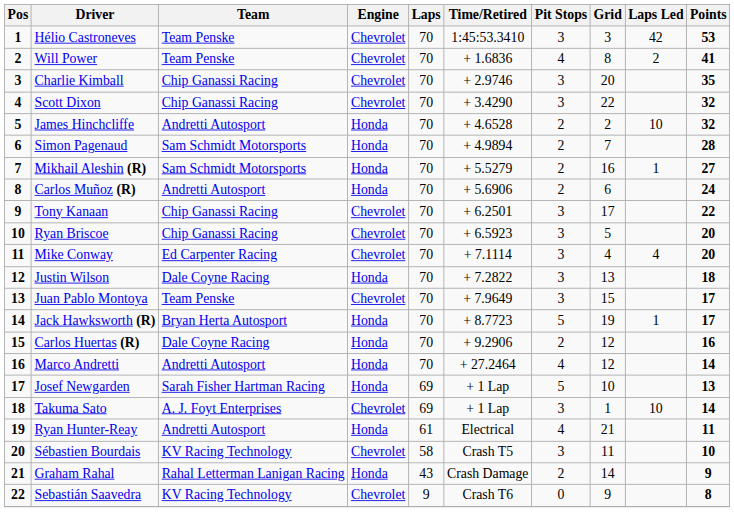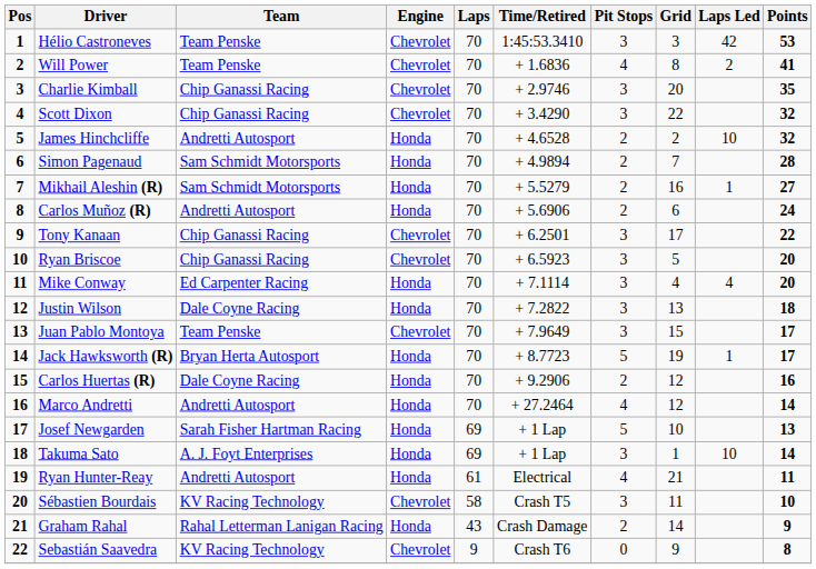 <table class="wikitable" "style=font-size=95%">
 <tr>
 <th>Pos</th>
 <th>Driver</th>
 <th>Team</th>
 <th>Engine</th>
 <th>Laps</th>
 <th>Time/Retired</th>
 <th>Pit Stops</th>
 <th>Grid</th>
 <th>Laps Led</th>
 <th>Points</th>
 </tr>
 <tr>
 <td align="center"><strong>1</strong></td>
 <td> <a href='#'>Hélio Castroneves</a></td>
 <td><a href='#'>Team Penske</a></td>
 <td><a href='#'>Chevrolet</a></td>
 <td align="center">70</td>
 <td align="center">1:45:53.3410</td>
 <td align="center">3</td>
 <td align="center">3</td>
 <td align="center">42</td>
 <td align="center"><strong>53</strong></td>
 </tr>
 <tr>
 <td align="center"><strong>2</strong></td>
 <td> <a href='#'>Will Power</a></td>
 <td><a href='#'>Team Penske</a></td>
 <td><a href='#'>Chevrolet</a></td>
 <td align="center">70</td>
 <td align="center">+ 1.6836</td>
 <td align="center">4</td>
 <td align="center">8</td>
 <td align="center">2</td>
 <td align="center"><strong>41</strong></td>
 </tr>
 <tr>
 <td align="center"><strong>3</strong></td>
 <td> <a href='#'>Charlie Kimball</a></td>
 <td><a href='#'>Chip Ganassi Racing</a></td>
 <td><a href='#'>Chevrolet</a></td>
 <td align="center">70</td>
 <td align="center">+ 2.9746</td>
 <td align="center">3</td>
 <td align="center">20</td>
 <td align="center"></td>
 <td align="center"><strong>35</strong></td>
 </tr>
 <tr>
 <td align="center"><strong>4</strong></td>
 <td> <a href='#'>Scott Dixon</a></td>
 <td><a href='#'>Chip Ganassi Racing</a></td>
 <td><a href='#'>Chevrolet</a></td>
 <td align="center">70</td>
 <td align="center">+ 3.4290</td>
 <td align="center">3</td>
 <td align="center">22</td>
 <td align="center"></td>
 <td align="center"><strong>32</strong></td>
 </tr>
 <tr>
 <td align="center"><strong>5</strong></td>
 <td> <a href='#'>James Hinchcliffe</a></td>
 <td><a href='#'>Andretti Autosport</a></td>
 <td><a href='#'>Honda</a></td>
 <td align="center">70</td>
 <td align="center">+ 4.6528</td>
 <td align="center">2</td>
 <td align="center">2</td>
 <td align="center">10</td>
 <td align="center"><strong>32</strong></td>
 </tr>
 <tr>
 <td align="center"><strong>6</strong></td>
 <td> <a href='#'>Simon Pagenaud</a></td>
 <td><a href='#'>Sam Schmidt Motorsports</a></td>
 <td><a href='#'>Honda</a></td>
 <td align="center">70</td>
 <td align="center">+ 4.9894</td>
 <td align="center">2</td>
 <td align="center">7</td>
 <td align="center"></td>
 <td align="center"><strong>28</strong></td>
 </tr>
 <tr>
 <td align="center"><strong>7</strong></td>
 <td> <a href='#'>Mikhail Aleshin</a> <strong>(R)</strong></td>
 <td><a href='#'>Sam Schmidt Motorsports</a></td>
 <td><a href='#'>Honda</a></td>
 <td align="center">70</td>
 <td align="center">+ 5.5279</td>
 <td align="center">2</td>
 <td align="center">16</td>
 <td align="center">1</td>
 <td align="center"><strong>27</strong></td>
 </tr>
 <tr>
 <td align="center"><strong>8</strong></td>
 <td> <a href='#'>Carlos Muñoz</a> <strong>(R)</strong></td>
 <td><a href='#'>Andretti Autosport</a></td>
 <td><a href='#'>Honda</a></td>
 <td align="center">70</td>
 <td align="center">+ 5.6906</td>
 <td align="center">2</td>
 <td align="center">6</td>
 <td align="center"></td>
 <td align="center"><strong>24</strong></td>
 </tr>
 <tr>
 <td align="center"><strong>9</strong></td>
 <td> <a href='#'>Tony Kanaan</a></td>
 <td><a href='#'>Chip Ganassi Racing</a></td>
 <td><a href='#'>Chevrolet</a></td>
 <td align="center">70</td>
 <td align="center">+ 6.2501</td>
 <td align="center">3</td>
 <td align="center">17</td>
 <td align="center"></td>
 <td align="center"><strong>22</strong></td>
 </tr>
 <tr>
 <td align="center"><strong>10</strong></td>
 <td> <a href='#'>Ryan Briscoe</a></td>
 <td><a href='#'>Chip Ganassi Racing</a></td>
 <td><a href='#'>Chevrolet</a></td>
 <td align="center">70</td>
 <td align="center">+ 6.5923</td>
 <td align="center">3</td>
 <td align="center">5</td>
 <td align="center"></td>
 <td align="center"><strong>20</strong></td>
 </tr>
 <tr>
 <td align="center"><strong>11</strong></td>
 <td> <a href='#'>Mike Conway</a></td>
 <td><a href='#'>Ed Carpenter Racing</a></td>
-<td><a href='#'>Chevrolet</a></td>
+<td><a href='#'>Honda</a></td>
 <td align="center">70</td>
 <td align="center">+ 7.1114</td>
 <td align="center">3</td>
 <td align="center">4</td>
 <td align="center">4</td>
 <td align="center"><strong>20</strong></td>
 </tr>
 <tr>
 <td align="center"><strong>12</strong></td>
 <td> <a href='#'>Justin Wilson</a></td>
 <td><a href='#'>Dale Coyne Racing</a></td>
 <td><a href='#'>Honda</a></td>
 <td align="center">70</td>
 <td align="center">+ 7.2822</td>
 <td align="center">3</td>
 <td align="center">13</td>
 <td align="center"></td>
 <td align="center"><strong>18</strong></td>
 </tr>
 <tr>
 <td align="center"><strong>13</strong></td>
 <td> <a href='#'>Juan Pablo Montoya</a></td>
 <td><a href='#'>Team Penske</a></td>
 <td><a href='#'>Chevrolet</a></td>
 <td align="center">70</td>
 <td align="center">+ 7.9649</td>
 <td align="center">3</td>
 <td align="center">15</td>
 <td align="center"></td>
 <td align="center"><strong>17</strong></td>
 </tr>
 <tr>
 <td align="center"><strong>14</strong></td>
 <td> <a href='#'>Jack Hawksworth</a> <strong>(R)</strong></td>
 <td><a href='#'>Bryan Herta Autosport</a></td>
 <td><a href='#'>Honda</a></td>
 <td align="center">70</td>
 <td align="center">+ 8.7723</td>
 <td align="center">5</td>
 <td align="center">19</td>
 <td align="center">1</td>
 <td align="center"><strong>17</strong></td>
 </tr>
 <tr>
 <td align="center"><strong>15</strong></td>
 <td> <a href='#'>Carlos Huertas</a> <strong>(R)</strong></td>
 <td><a href='#'>Dale Coyne Racing</a></td>
 <td><a href='#'>Honda</a></td>
 <td align="center">70</td>
 <td align="center">+ 9.2906</td>
 <td align="center">2</td>
 <td align="center">12</td>
 <td align="center"></td>
 <td align="center"><strong>16</strong></td>
 </tr>
 <tr>
 <td align="center"><strong>16</strong></td>
 <td> <a href='#'>Marco Andretti</a></td>
 <td><a href='#'>Andretti Autosport</a></td>
 <td><a href='#'>Honda</a></td>
 <td align="center">70</td>
 <td align="center">+ 27.2464</td>
 <td align="center">4</td>
 <td align="center">12</td>
 <td align="center"></td>
 <td align="center"><strong>14</strong></td>
 </tr>
 <tr>
 <td align="center"><strong>17</strong></td>
 <td> <a href='#'>Josef Newgarden</a></td>
 <td><a href='#'>Sarah Fisher Hartman Racing</a></td>
 <td><a href='#'>Honda</a></td>
 <td align="center">69</td>
 <td align="center">+ 1 Lap</td>
 <td align="center">5</td>
 <td align="center">10</td>
 <td align="center"></td>
 <td align="center"><strong>13</strong></td>
 </tr>
 <tr>
 <td align="center"><strong>18</strong></td>
 <td> <a href='#'>Takuma Sato</a></td>
 <td><a href='#'>A. J. Foyt Enterprises</a></td>
-<td><a href='#'>Chevrolet</a></td>
+<td><a href='#'>Honda</a></td>
 <td align="center">69</td>
 <td align="center">+ 1 Lap</td>
 <td align="center">3</td>
 <td align="center">1</td>
 <td align="center">10</td>
 <td align="center"><strong>14</strong></td>
 </tr>
 <tr>
 <td align="center"><strong>19</strong></td>
 <td> <a href='#'>Ryan Hunter-Reay</a></td>
 <td><a href='#'>Andretti Autosport</a></td>
 <td><a href='#'>Honda</a></td>
 <td align="center">61</td>
 <td align="center">Electrical</td>
 <td align="center">4</td>
 <td align="center">21</td>
 <td align="center"></td>
 <td align="center"><strong>11</strong></td>
 </tr>
 <tr>
 <td align="center"><strong>20</strong></td>
 <td> <a href='#'>Sébastien Bourdais</a></td>
 <td><a href='#'>KV Racing Technology</a></td>
 <td><a href='#'>Chevrolet</a></td>
 <td align="center">58</td>
 <td align="center">Crash T5</td>
 <td align="center">3</td>
 <td align="center">11</td>
 <td align="center"></td>
 <td align="center"><strong>10</strong></td>
 </tr>
 <tr>
 <td align="center"><strong>21</strong></td>
 <td> <a href='#'>Graham Rahal</a></td>
 <td><a href='#'>Rahal Letterman Lanigan Racing</a></td>
 <td><a href='#'>Honda</a></td>
 <td align="center">43</td>
 <td align="center">Crash Damage</td>
 <td align="center">2</td>
 <td align="center">14</td>
 <td align="center"></td>
 <td align="center"><strong>9</strong></td>
 </tr>
 <tr>
 <td align="center"><strong>22</strong></td>
 <td> <a href='#'>Sebastián Saavedra</a></td>
 <td><a href='#'>KV Racing Technology</a></td>
 <td><a href='#'>Chevrolet</a></td>
 <td align="center">9</td>
 <td align="center">Crash T6</td>
 <td align="center">0</td>
 <td align="center">9</td>
 <td align="center"></td>
 <td align="center"><strong>8</strong></td>
 </tr>
 <tr>
 </tr>
 </table>
